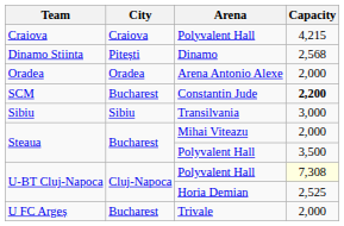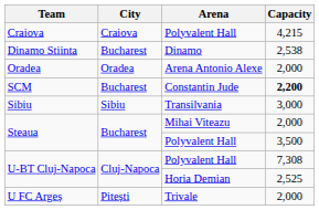 <table class="wikitable sortable">
 <tr>
 <th>Team</th>
 <th>City</th>
 <th>Arena</th>
 <th>Capacity</th>
 </tr>
 <tr>
 <td><a href='#'>Craiova</a></td>
 <td><a href='#'>Craiova</a></td>
 <td><a href='#'>Polyvalent Hall</a></td>
 <td align=center>4,215</td>
 </tr>
 <tr>
 <td><a href='#'>Dinamo Stiinta</a></td>
-<td><a href='#'>Pitești</a></td>
+<td><a href='#'>Bucharest</a></td>
 <td><a href='#'>Dinamo</a></td>
-<td align=center>2,568</td>
+<td align=center>2,538</td>
 </tr>
 <tr>
 <td><a href='#'>Oradea</a></td>
 <td><a href='#'>Oradea</a></td>
 <td><a href='#'>Arena Antonio Alexe</a></td>
 <td align=center>2,000</td>
 </tr>
 <tr>
 <td><a href='#'>SCM</a></td>
 <td><a href='#'>Bucharest</a></td>
 <td><a href='#'>Constantin Jude</a></td>
 <td align=center><strong>2,200</strong></td>
 </tr>
 <tr>
 <td><a href='#'>Sibiu</a></td>
 <td><a href='#'>Sibiu</a></td>
 <td><a href='#'>Transilvania</a></td>
 <td align=center>3,000</td>
 </tr>
 <tr>
 <td rowspan=2><a href='#'>Steaua</a></td>
 <td rowspan=2><a href='#'>Bucharest</a></td>
 <td><a href='#'>Mihai Viteazu</a></td>
 <td align=center>2,000</td>
 </tr>
 <tr>
 <td><a href='#'>Polyvalent Hall</a></td>
 <td align=center>3,500</td>
 </tr>
 <tr>
 <td rowspan=2><a href='#'>U-BT Cluj-Napoca</a></td>
 <td rowspan=2><a href='#'>Cluj-Napoca</a></td>
 <td><a href='#'>Polyvalent Hall</a></td>
-<td align=center style="background: lightyellow;">7,308</td>
+<td align=center>7,308</td>
 </tr>
 <tr>
 <td><a href='#'>Horia Demian</a></td>
 <td align=center>2,525</td>
 </tr>
 <tr>
 <td><a href='#'>U FC Argeș</a></td>
-<td><a href='#'>Bucharest</a></td>
+<td><a href='#'>Pitești</a></td>
 <td><a href='#'>Trivale</a></td>
 <td align=center>2,000</td>
 </tr>
 </table>
